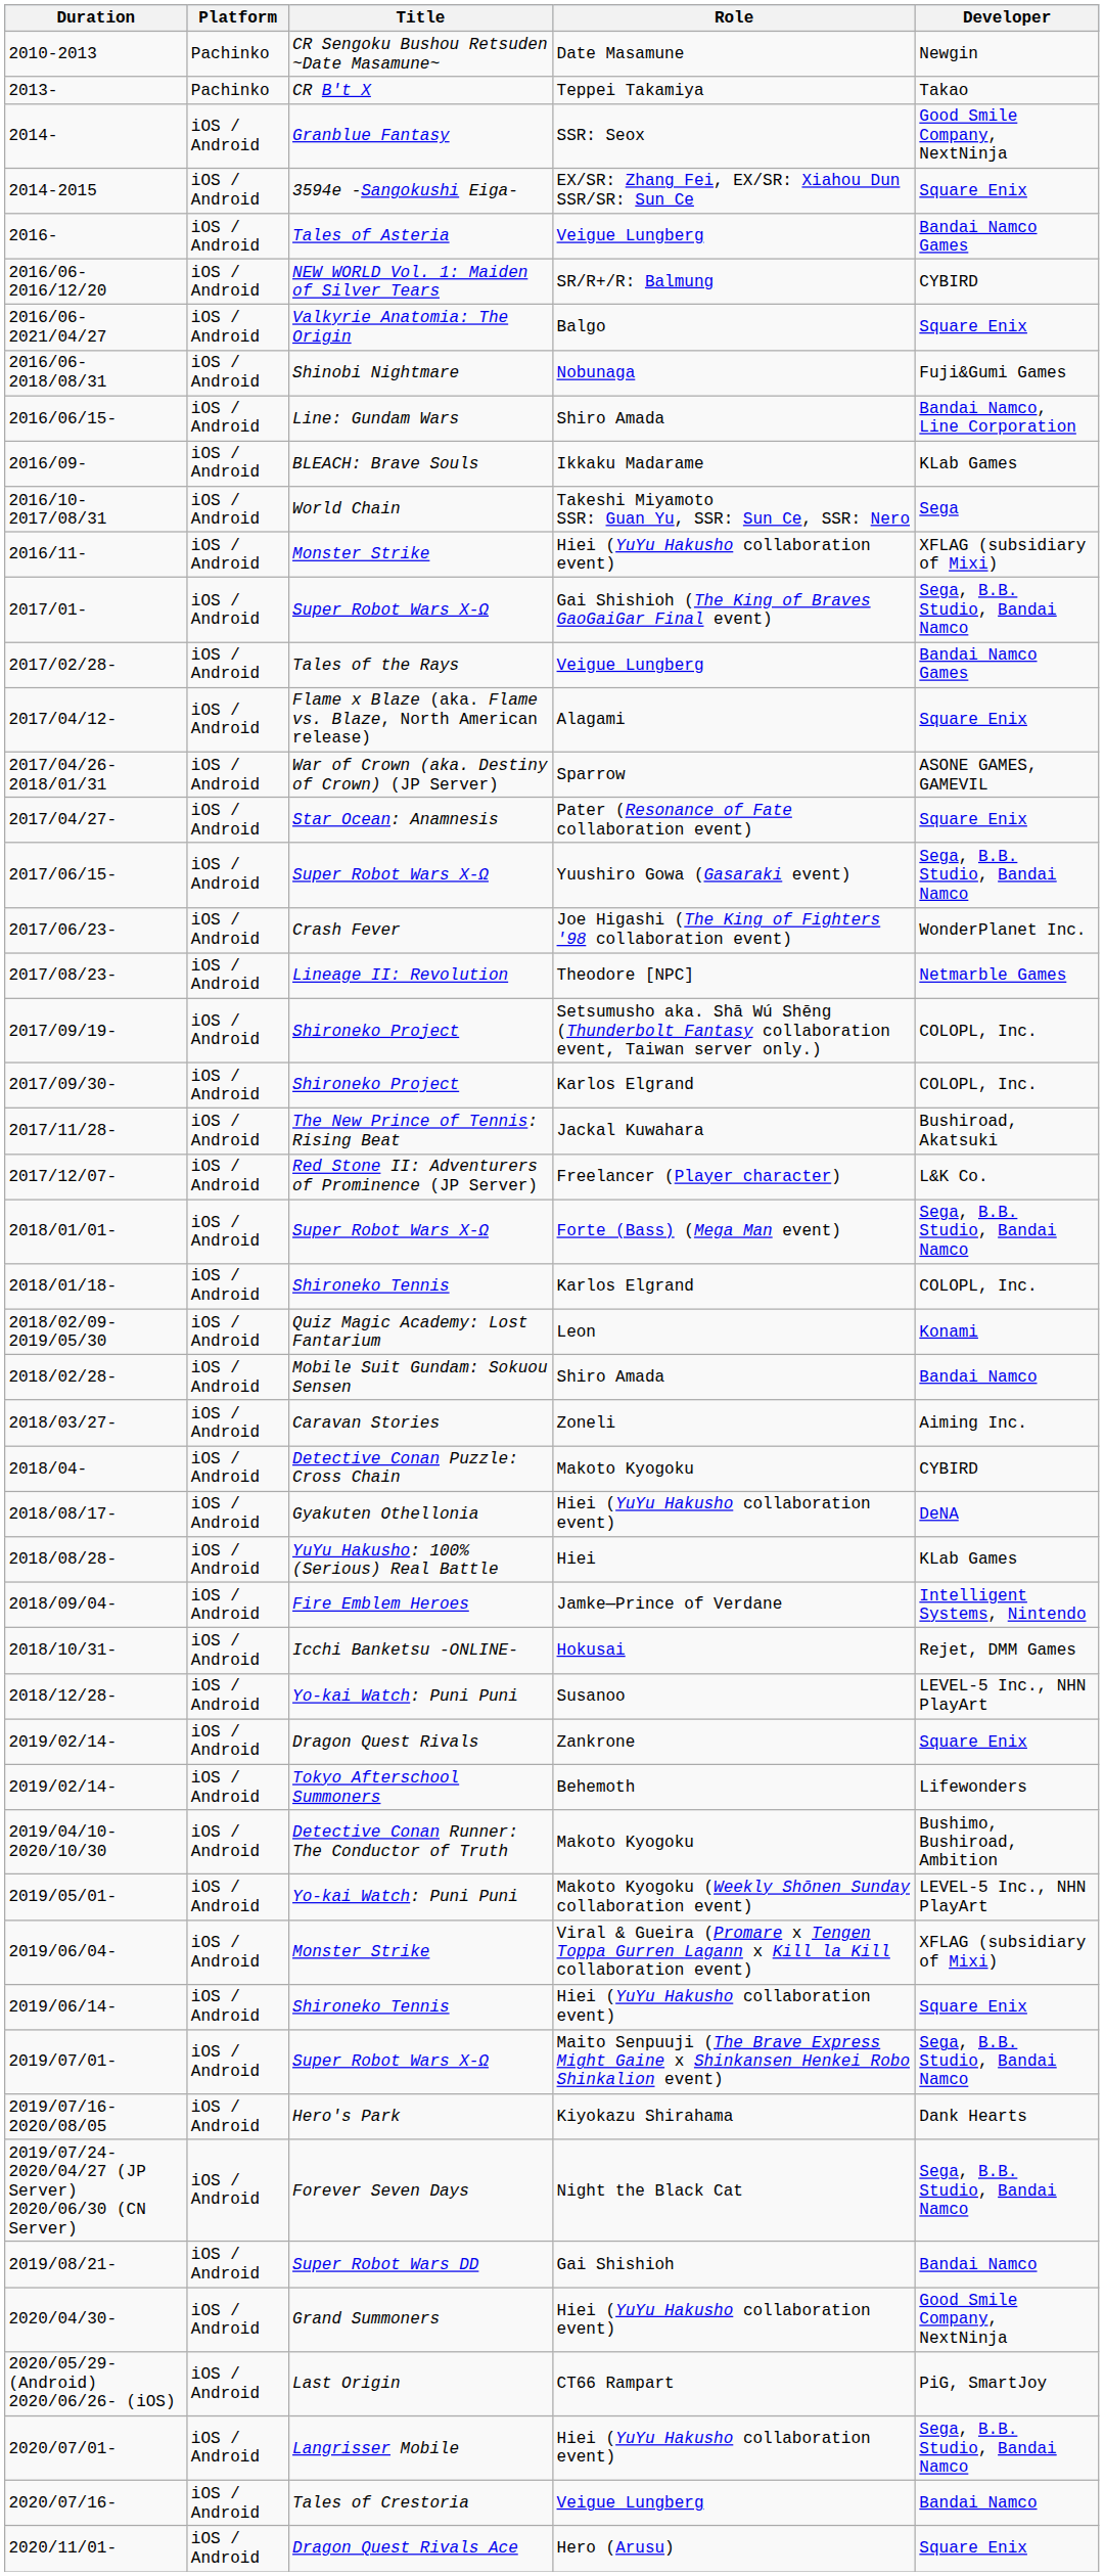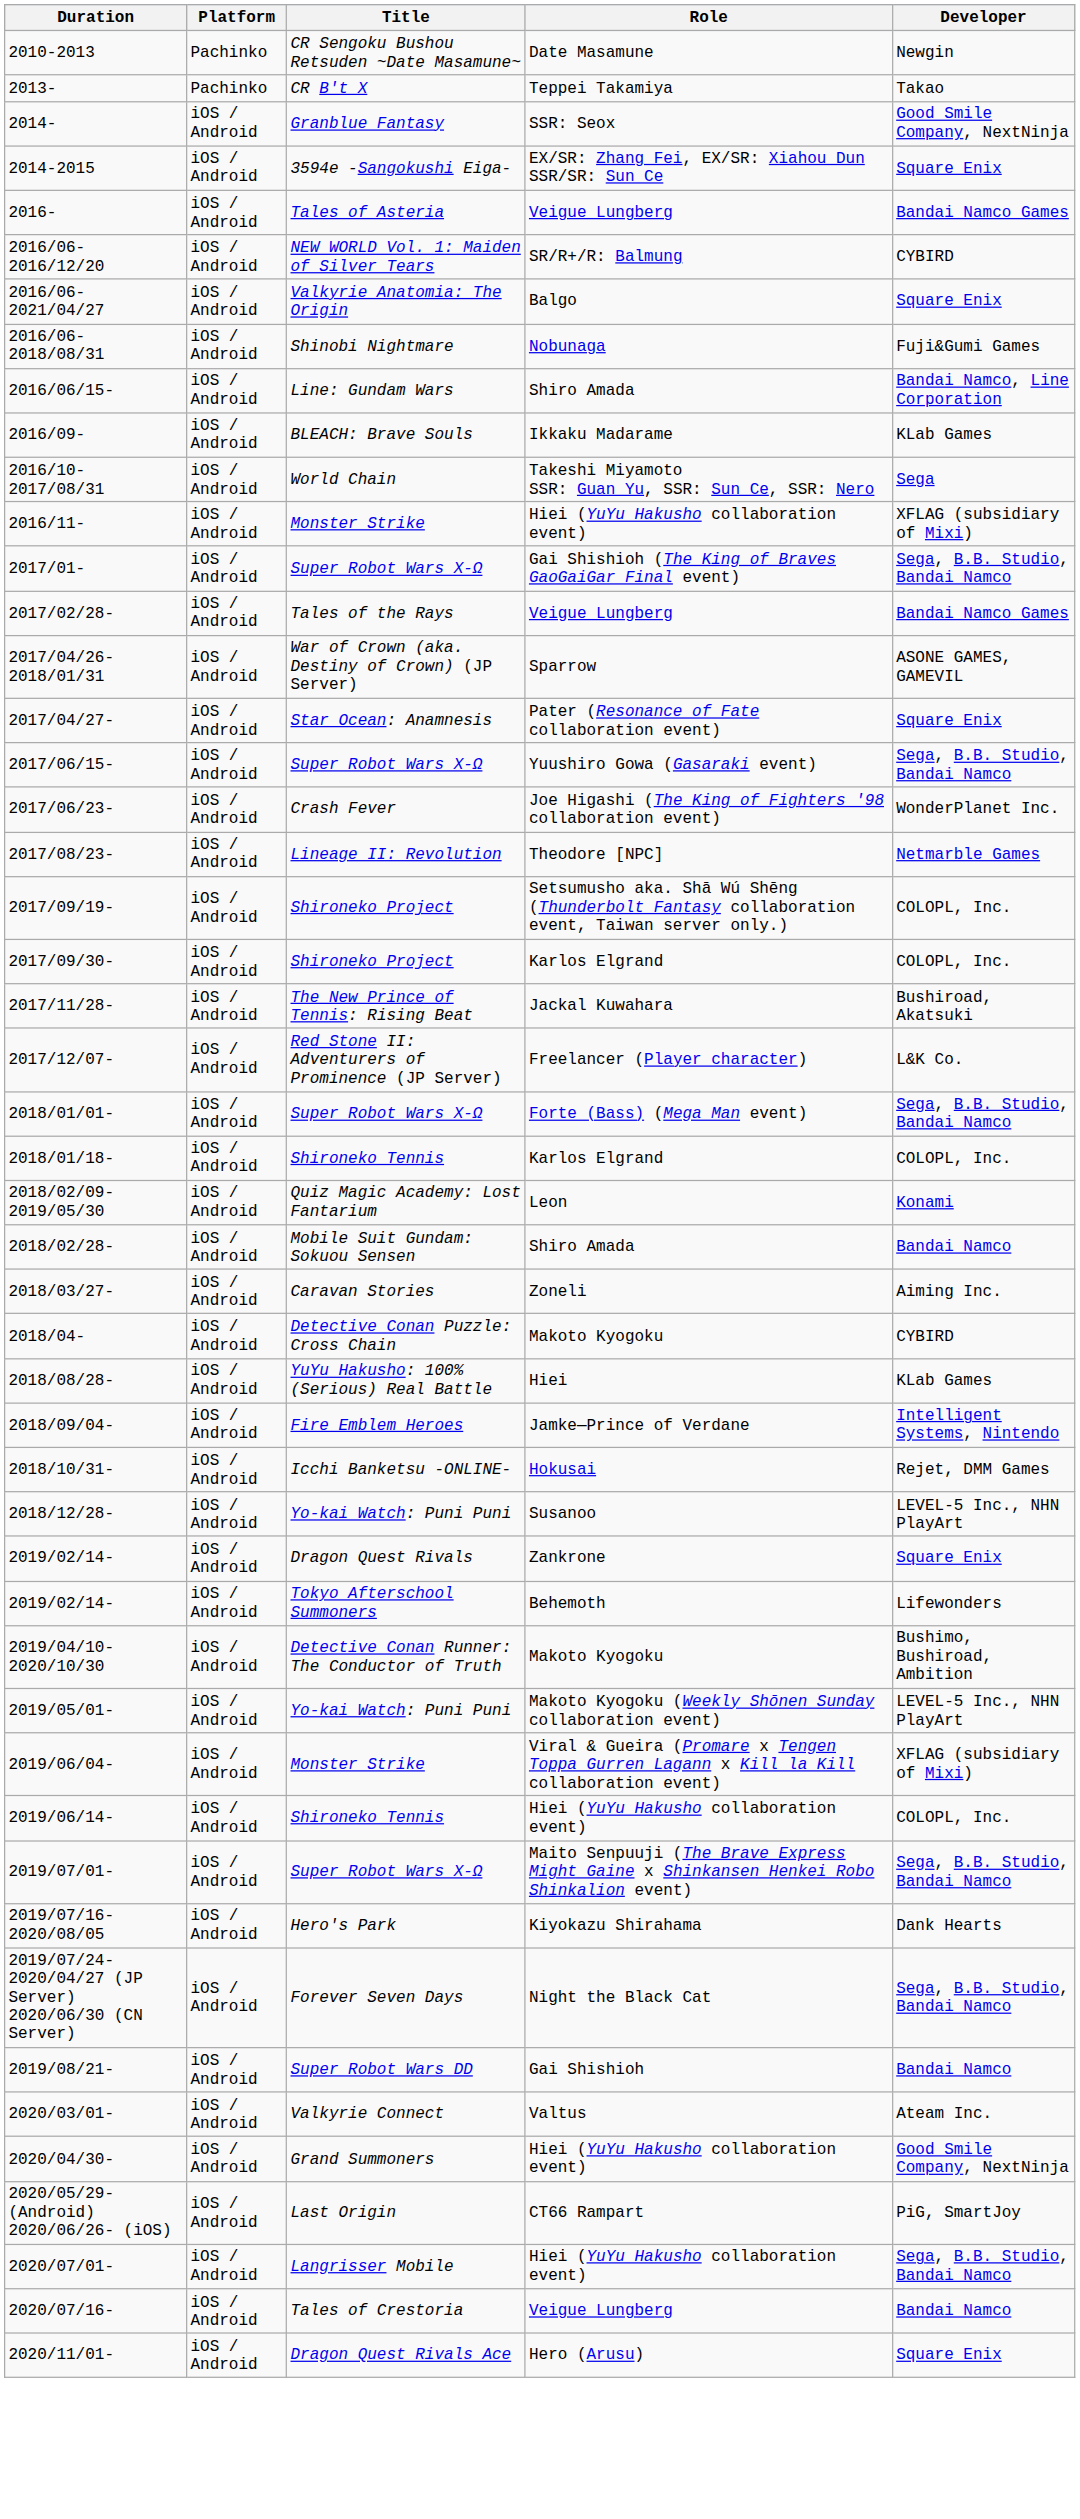 <table class="wikitable">
 <tr style="background:#b0c4de; text-align:center;">
 <th>Duration</th>
 <th>Platform</th>
 <th>Title</th>
 <th>Role</th>
 <th>Developer</th>
 </tr>
 <tr>
 <td>2010-2013</td>
 <td>Pachinko</td>
 <td><em>CR Sengoku Bushou Retsuden ~Date Masamune~</em></td>
 <td>Date Masamune</td>
 <td>Newgin</td>
 </tr>
 <tr>
 <td>2013-</td>
 <td>Pachinko</td>
 <td><em>CR <a href='#'>B't X</a></em></td>
 <td>Teppei Takamiya</td>
 <td>Takao</td>
 </tr>
 <tr>
 <td>2014-</td>
 <td>iOS / Android</td>
 <td><em><a href='#'>Granblue Fantasy</a></em></td>
 <td>SSR: Seox</td>
 <td><a href='#'>Good Smile Company</a>, NextNinja</td>
 </tr>
 <tr>
 <td>2014-2015</td>
 <td>iOS / Android</td>
 <td><em>3594e -<a href='#'>Sangokushi</a> Eiga-</em></td>
 <td>EX/SR: <a href='#'>Zhang Fei</a>, EX/SR: <a href='#'>Xiahou Dun</a><br>SSR/SR: <a href='#'>Sun Ce</a></td>
 <td><a href='#'>Square Enix</a></td>
 </tr>
 <tr>
 <td>2016-</td>
 <td>iOS / Android</td>
 <td><em><a href='#'>Tales of Asteria</a></em></td>
 <td><a href='#'>Veigue Lungberg</a></td>
 <td><a href='#'>Bandai Namco Games</a></td>
 </tr>
 <tr>
 <td>2016/06-<br>2016/12/20</td>
 <td>iOS / Android</td>
 <td><em><a href='#'>NEW WORLD Vol. 1: Maiden of Silver Tears</a></em></td>
 <td>SR/R+/R: <a href='#'>Balmung</a></td>
 <td>CYBIRD</td>
 </tr>
 <tr>
 <td>2016/06-<br>2021/04/27</td>
 <td>iOS / Android</td>
 <td><em><a href='#'>Valkyrie Anatomia: The Origin</a></em></td>
 <td>Balgo</td>
 <td><a href='#'>Square Enix</a></td>
 </tr>
 <tr>
 <td>2016/06-<br>2018/08/31</td>
 <td>iOS / Android</td>
 <td><em>Shinobi Nightmare</em></td>
 <td><a href='#'>Nobunaga</a></td>
 <td>Fuji&Gumi Games</td>
 </tr>
 <tr>
 <td>2016/06/15-</td>
 <td>iOS / Android</td>
 <td><em>Line: Gundam Wars</em></td>
 <td>Shiro Amada</td>
 <td><a href='#'>Bandai Namco</a>, <a href='#'>Line Corporation</a></td>
 </tr>
 <tr>
 <td>2016/09-</td>
 <td>iOS / Android</td>
 <td><em>BLEACH: Brave Souls</em></td>
 <td>Ikkaku Madarame</td>
 <td>KLab Games</td>
 </tr>
 <tr>
 <td>2016/10-<br>2017/08/31</td>
 <td>iOS / Android</td>
 <td><em>World Chain</em></td>
 <td>Takeshi Miyamoto<br>SSR: <a href='#'>Guan Yu</a>, SSR: <a href='#'>Sun Ce</a>, SSR: <a href='#'>Nero</a></td>
 <td><a href='#'>Sega</a></td>
 </tr>
 <tr>
 <td>2016/11-</td>
 <td>iOS / Android</td>
 <td><em><a href='#'>Monster Strike</a></em></td>
 <td>Hiei (<em><a href='#'>YuYu Hakusho</a></em> collaboration event)</td>
 <td>XFLAG (subsidiary of <a href='#'>Mixi</a>)</td>
 </tr>
 <tr>
 <td>2017/01-</td>
 <td>iOS / Android</td>
 <td><em><a href='#'>Super Robot Wars X-Ω</a></em></td>
 <td>Gai Shishioh (<em><a href='#'>The King of Braves GaoGaiGar Final</a></em> event)</td>
 <td><a href='#'>Sega</a>, <a href='#'>B.B. Studio</a>, <a href='#'>Bandai Namco</a></td>
 </tr>
 <tr>
 <td>2017/02/28-</td>
 <td>iOS / Android</td>
 <td><em>Tales of the Rays</em></td>
 <td><a href='#'>Veigue Lungberg</a></td>
 <td><a href='#'>Bandai Namco Games</a></td>
 </tr>
 <tr>
-<td>2017/04/12-</td>
-<td>iOS / Android</td>
-<td><em>Flame x Blaze</em> (aka. <em>Flame vs. Blaze</em>, North American release)</td>
-<td>Alagami</td>
-<td><a href='#'>Square Enix</a></td>
-</tr>
-<tr>
 <td>2017/04/26-<br>2018/01/31</td>
 <td>iOS / Android</td>
 <td><em>War of Crown (aka. Destiny of Crown)</em> (JP Server)</td>
 <td>Sparrow</td>
 <td>ASONE GAMES, GAMEVIL</td>
 </tr>
 <tr>
 <td>2017/04/27-</td>
 <td>iOS / Android</td>
 <td><em><a href='#'>Star Ocean</a>: Anamnesis</em></td>
 <td>Pater (<em><a href='#'>Resonance of Fate</a></em> collaboration event)</td>
 <td><a href='#'>Square Enix</a></td>
 </tr>
 <tr>
 <td>2017/06/15-</td>
 <td>iOS / Android</td>
 <td><em><a href='#'>Super Robot Wars X-Ω</a></em></td>
 <td>Yuushiro Gowa (<em><a href='#'>Gasaraki</a></em> event)</td>
 <td><a href='#'>Sega</a>, <a href='#'>B.B. Studio</a>, <a href='#'>Bandai Namco</a></td>
 </tr>
 <tr>
 <td>2017/06/23-</td>
 <td>iOS / Android</td>
 <td><em>Crash Fever</em></td>
 <td>Joe Higashi (<em><a href='#'>The King of Fighters '98</a></em> collaboration event)</td>
 <td>WonderPlanet Inc.</td>
 </tr>
 <tr>
 <td>2017/08/23-</td>
 <td>iOS / Android</td>
 <td><em><a href='#'>Lineage II: Revolution</a></em></td>
 <td>Theodore [NPC]</td>
 <td><a href='#'>Netmarble Games</a></td>
 </tr>
 <tr>
 <td>2017/09/19-</td>
 <td>iOS / Android</td>
 <td><em><a href='#'>Shironeko Project</a></em></td>
 <td>Setsumusho aka. Shā Wú Shēng<br>(<em><a href='#'>Thunderbolt Fantasy</a></em> collaboration event, Taiwan server only.)</td>
 <td>COLOPL, Inc.</td>
 </tr>
 <tr>
 <td>2017/09/30-</td>
 <td>iOS / Android</td>
 <td><em><a href='#'>Shironeko Project</a></em></td>
 <td>Karlos Elgrand</td>
 <td>COLOPL, Inc.</td>
 </tr>
 <tr>
 <td>2017/11/28-</td>
 <td>iOS / Android</td>
 <td><em><a href='#'>The New Prince of Tennis</a>: Rising Beat</em></td>
 <td>Jackal Kuwahara</td>
 <td>Bushiroad, Akatsuki</td>
 </tr>
 <tr>
 <td>2017/12/07-</td>
 <td>iOS / Android</td>
 <td><em><a href='#'>Red Stone</a> II: Adventurers of Prominence</em> (JP Server)</td>
 <td>Freelancer (<a href='#'>Player character</a>)</td>
 <td>L&K Co.</td>
 </tr>
 <tr>
 <td>2018/01/01-</td>
 <td>iOS / Android</td>
 <td><em><a href='#'>Super Robot Wars X-Ω</a></em></td>
 <td><a href='#'>Forte (Bass)</a> (<em><a href='#'>Mega Man</a></em> event)</td>
 <td><a href='#'>Sega</a>, <a href='#'>B.B. Studio</a>, <a href='#'>Bandai Namco</a></td>
 </tr>
 <tr>
 <td>2018/01/18-</td>
 <td>iOS / Android</td>
 <td><em><a href='#'>Shironeko Tennis</a></em></td>
 <td>Karlos Elgrand</td>
 <td>COLOPL, Inc.</td>
 </tr>
 <tr>
 <td>2018/02/09-<br>2019/05/30</td>
 <td>iOS / Android</td>
 <td><em>Quiz Magic Academy: Lost Fantarium</em></td>
 <td>Leon</td>
 <td><a href='#'>Konami</a></td>
 </tr>
 <tr>
 <td>2018/02/28-</td>
 <td>iOS / Android</td>
 <td><em>Mobile Suit Gundam: Sokuou Sensen</em></td>
 <td>Shiro Amada</td>
 <td><a href='#'>Bandai Namco</a></td>
 </tr>
 <tr>
 <td>2018/03/27-</td>
 <td>iOS / Android</td>
 <td><em>Caravan Stories</em></td>
 <td>Zoneli</td>
 <td>Aiming Inc.</td>
 </tr>
 <tr>
 <td>2018/04-</td>
 <td>iOS / Android</td>
 <td><em><a href='#'>Detective Conan</a> Puzzle: Cross Chain</em> </td>
 <td>Makoto Kyogoku</td>
 <td>CYBIRD</td>
 </tr>
 <tr>
-<td>2018/08/17-</td>
-<td>iOS / Android</td>
-<td><em>Gyakuten Othellonia</em></td>
-<td>Hiei (<em><a href='#'>YuYu Hakusho</a></em> collaboration event)</td>
-<td><a href='#'>DeNA</a></td>
-</tr>
-<tr>
 <td>2018/08/28-</td>
 <td>iOS / Android</td>
 <td><em><a href='#'>YuYu Hakusho</a>: 100% (Serious) Real Battle</em></td>
 <td>Hiei</td>
 <td>KLab Games</td>
 </tr>
 <tr>
 <td>2018/09/04-</td>
 <td>iOS / Android</td>
 <td><em><a href='#'>Fire Emblem Heroes</a></em></td>
 <td>Jamke—Prince of Verdane</td>
 <td><a href='#'>Intelligent Systems</a>, <a href='#'>Nintendo</a></td>
 </tr>
 <tr>
 <td>2018/10/31-</td>
 <td>iOS / Android</td>
 <td><em>Icchi Banketsu -ONLINE-</em></td>
 <td><a href='#'>Hokusai</a></td>
 <td>Rejet, DMM Games</td>
 </tr>
 <tr>
 <td>2018/12/28-</td>
 <td>iOS / Android</td>
 <td><em><a href='#'>Yo-kai Watch</a>: Puni Puni</em></td>
 <td>Susanoo</td>
 <td>LEVEL-5 Inc., NHN PlayArt</td>
 </tr>
 <tr>
 <td>2019/02/14-</td>
 <td>iOS / Android</td>
 <td><em>Dragon Quest Rivals</em></td>
 <td>Zankrone</td>
 <td><a href='#'>Square Enix</a></td>
 </tr>
 <tr>
 <td>2019/02/14-</td>
 <td>iOS / Android</td>
 <td><em><a href='#'>Tokyo Afterschool Summoners</a></em></td>
 <td>Behemoth</td>
 <td>Lifewonders</td>
 </tr>
 <tr>
 <td>2019/04/10-2020/10/30</td>
 <td>iOS / Android</td>
 <td><em><a href='#'>Detective Conan</a> Runner: The Conductor of Truth </em></td>
 <td>Makoto Kyogoku</td>
 <td>Bushimo, Bushiroad, Ambition</td>
 </tr>
 <tr>
 <td>2019/05/01-</td>
 <td>iOS / Android</td>
 <td><em><a href='#'>Yo-kai Watch</a>: Puni Puni</em></td>
 <td>Makoto Kyogoku (<em><a href='#'>Weekly Shōnen Sunday</a></em> collaboration event)</td>
 <td>LEVEL-5 Inc., NHN PlayArt</td>
 </tr>
 <tr>
 <td>2019/06/04-</td>
 <td>iOS / Android</td>
 <td><em><a href='#'>Monster Strike</a></em></td>
 <td>Viral & Gueira (<em><a href='#'>Promare</a></em> x <em><a href='#'>Tengen Toppa Gurren Lagann</a></em> x <em><a href='#'>Kill la Kill</a></em> collaboration event)</td>
 <td>XFLAG (subsidiary of <a href='#'>Mixi</a>)</td>
 </tr>
 <tr>
 <td>2019/06/14-</td>
 <td>iOS / Android</td>
 <td><em><a href='#'>Shironeko Tennis</a></em></td>
 <td>Hiei (<em><a href='#'>YuYu Hakusho</a></em> collaboration event)</td>
-<td><a href='#'>Square Enix</a></td>
+<td>COLOPL, Inc.</td>
 </tr>
 <tr>
 <td>2019/07/01-</td>
 <td>iOS / Android</td>
 <td><em><a href='#'>Super Robot Wars X-Ω</a></em></td>
 <td>Maito Senpuuji (<em><a href='#'>The Brave Express Might Gaine</a></em> x <em><a href='#'>Shinkansen Henkei Robo Shinkalion</a></em> event)</td>
 <td><a href='#'>Sega</a>, <a href='#'>B.B. Studio</a>, <a href='#'>Bandai Namco</a></td>
 </tr>
 <tr>
 <td>2019/07/16-2020/08/05</td>
 <td>iOS / Android</td>
 <td><em>Hero's Park</em></td>
 <td>Kiyokazu Shirahama</td>
 <td>Dank Hearts</td>
 </tr>
 <tr>
 <td>2019/07/24-2020/04/27 (JP Server)<br>2020/06/30 (CN Server)</td>
 <td>iOS / Android</td>
 <td><em>Forever Seven Days</em></td>
 <td>Night the Black Cat</td>
 <td><a href='#'>Sega</a>, <a href='#'>B.B. Studio</a>, <a href='#'>Bandai Namco</a></td>
 </tr>
 <tr>
 <td>2019/08/21-</td>
 <td>iOS / Android</td>
 <td><em><a href='#'>Super Robot Wars DD</a></em></td>
 <td>Gai Shishioh</td>
 <td><a href='#'>Bandai Namco</a></td>
+</tr>
+<tr>
+<td>2020/03/01-</td>
+<td>iOS / Android</td>
+<td><em>Valkyrie Connect</em></td>
+<td>Valtus</td>
+<td>Ateam Inc.</td>
 </tr>
 <tr>
 <td>2020/04/30-</td>
 <td>iOS / Android</td>
 <td><em>Grand Summoners</em></td>
 <td>Hiei (<em><a href='#'>YuYu Hakusho</a></em> collaboration event)</td>
 <td><a href='#'>Good Smile Company</a>, NextNinja</td>
 </tr>
 <tr>
 <td>2020/05/29- (Android)<br>2020/06/26- (iOS) </td>
 <td>iOS / Android</td>
 <td><em>Last Origin</em></td>
 <td>CT66 Rampart</td>
 <td>PiG, SmartJoy</td>
 </tr>
 <tr>
 <td>2020/07/01-</td>
 <td>iOS / Android</td>
 <td><em><a href='#'>Langrisser</a> Mobile</em></td>
 <td>Hiei (<em><a href='#'>YuYu Hakusho</a></em> collaboration event)</td>
 <td><a href='#'>Sega</a>, <a href='#'>B.B. Studio</a>, <a href='#'>Bandai Namco</a></td>
 </tr>
 <tr>
 <td>2020/07/16-</td>
 <td>iOS / Android</td>
 <td><em>Tales of Crestoria</em></td>
 <td><a href='#'>Veigue Lungberg</a></td>
 <td><a href='#'>Bandai Namco</a></td>
 </tr>
 <tr>
 <td>2020/11/01-</td>
 <td>iOS / Android</td>
 <td><em><a href='#'>Dragon Quest Rivals Ace</a></em></td>
 <td>Hero (<a href='#'>Arusu</a>)</td>
 <td><a href='#'>Square Enix</a></td>
 </tr>
 </table>
